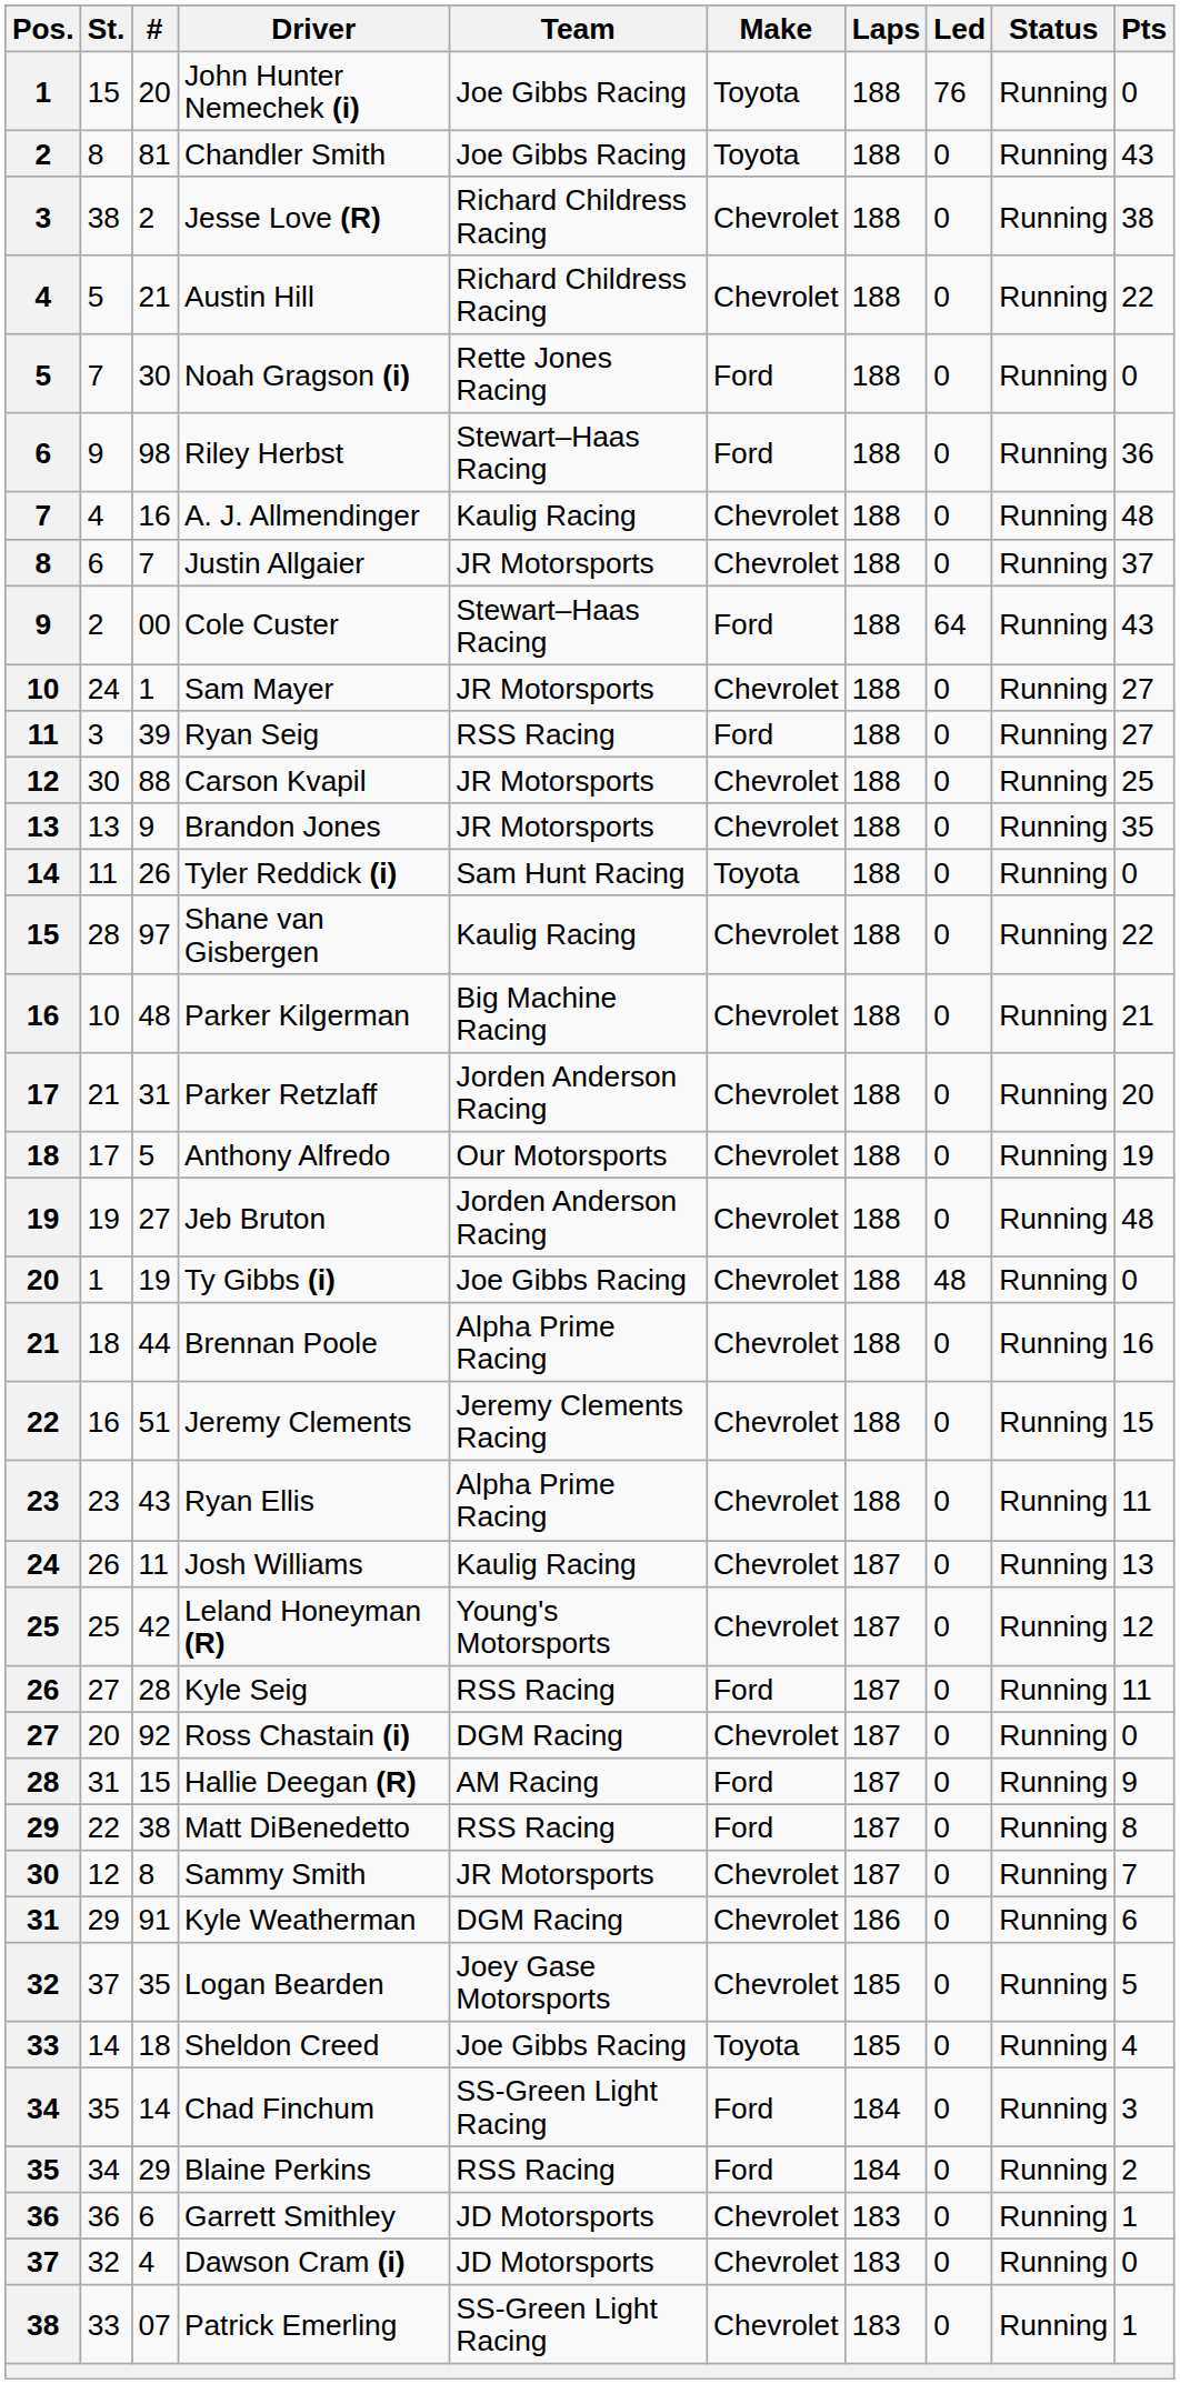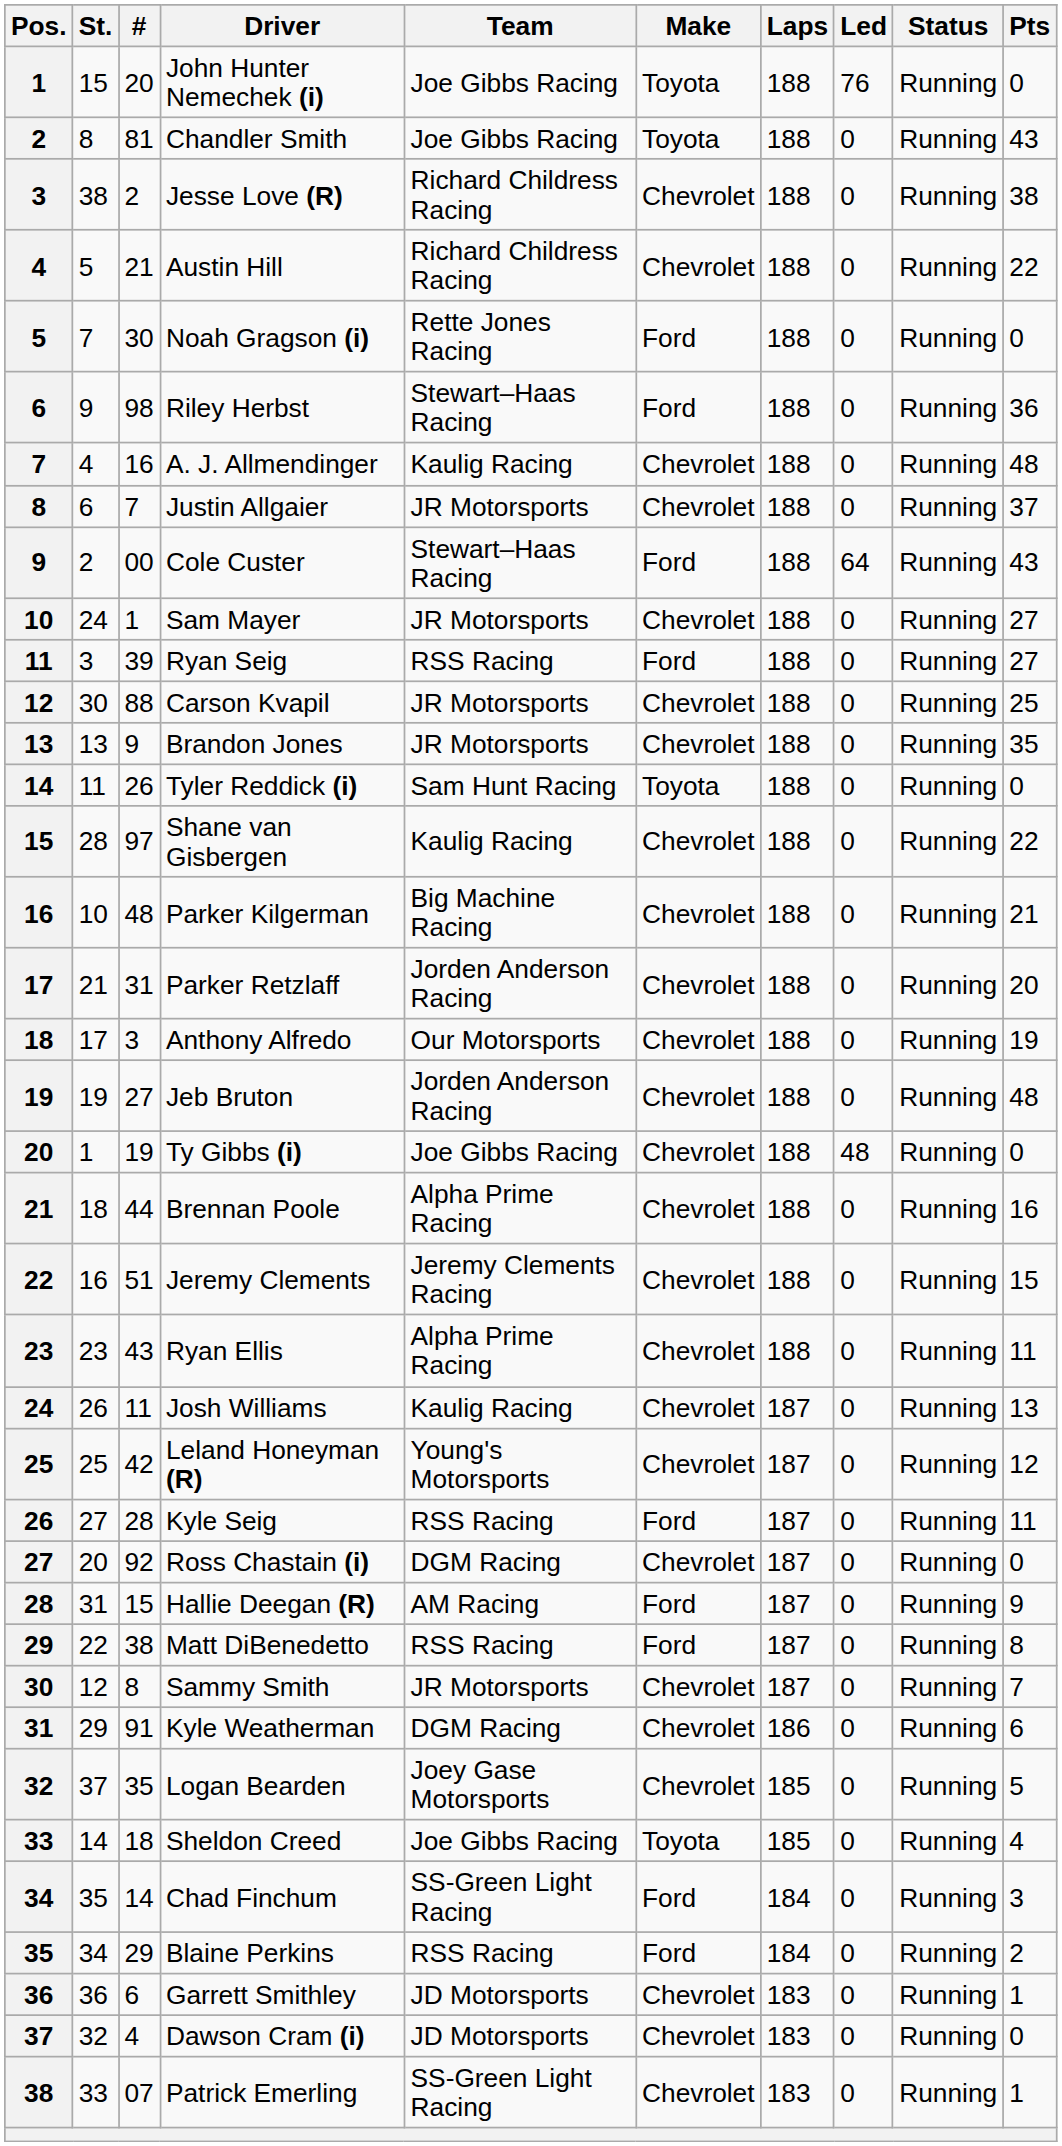 <table class="wikitable" style="font-size:95%">
 <tr>
 <th>Pos.</th>
 <th>St.</th>
 <th>#</th>
 <th>Driver</th>
 <th>Team</th>
 <th>Make</th>
 <th>Laps</th>
 <th>Led</th>
 <th>Status</th>
 <th>Pts</th>
 </tr>
 <tr>
 <th>1</th>
 <td>15</td>
 <td>20</td>
 <td>John Hunter Nemechek <strong>(i)</strong></td>
 <td>Joe Gibbs Racing</td>
 <td>Toyota</td>
 <td>188</td>
 <td>76</td>
 <td>Running</td>
 <td>0</td>
 </tr>
 <tr>
 <th>2</th>
 <td>8</td>
 <td>81</td>
 <td>Chandler Smith</td>
 <td>Joe Gibbs Racing</td>
 <td>Toyota</td>
 <td>188</td>
 <td>0</td>
 <td>Running</td>
 <td>43</td>
 </tr>
 <tr>
 <th>3</th>
 <td>38</td>
 <td>2</td>
 <td>Jesse Love <strong>(R)</strong></td>
 <td>Richard Childress Racing</td>
 <td>Chevrolet</td>
 <td>188</td>
 <td>0</td>
 <td>Running</td>
 <td>38</td>
 </tr>
 <tr>
 <th>4</th>
 <td>5</td>
 <td>21</td>
 <td>Austin Hill</td>
 <td>Richard Childress Racing</td>
 <td>Chevrolet</td>
 <td>188</td>
 <td>0</td>
 <td>Running</td>
 <td>22</td>
 </tr>
 <tr>
 <th>5</th>
 <td>7</td>
 <td>30</td>
 <td>Noah Gragson <strong>(i)</strong></td>
 <td>Rette Jones Racing</td>
 <td>Ford</td>
 <td>188</td>
 <td>0</td>
 <td>Running</td>
 <td>0</td>
 </tr>
 <tr>
 <th>6</th>
 <td>9</td>
 <td>98</td>
 <td>Riley Herbst</td>
 <td>Stewart–Haas Racing</td>
 <td>Ford</td>
 <td>188</td>
 <td>0</td>
 <td>Running</td>
 <td>36</td>
 </tr>
 <tr>
 <th>7</th>
 <td>4</td>
 <td>16</td>
 <td>A. J. Allmendinger</td>
 <td>Kaulig Racing</td>
 <td>Chevrolet</td>
 <td>188</td>
 <td>0</td>
 <td>Running</td>
 <td>48</td>
 </tr>
 <tr>
 <th>8</th>
 <td>6</td>
 <td>7</td>
 <td>Justin Allgaier</td>
 <td>JR Motorsports</td>
 <td>Chevrolet</td>
 <td>188</td>
 <td>0</td>
 <td>Running</td>
 <td>37</td>
 </tr>
 <tr>
 <th>9</th>
 <td>2</td>
 <td>00</td>
 <td>Cole Custer</td>
 <td>Stewart–Haas Racing</td>
 <td>Ford</td>
 <td>188</td>
 <td>64</td>
 <td>Running</td>
 <td>43</td>
 </tr>
 <tr>
 <th>10</th>
 <td>24</td>
 <td>1</td>
 <td>Sam Mayer</td>
 <td>JR Motorsports</td>
 <td>Chevrolet</td>
 <td>188</td>
 <td>0</td>
 <td>Running</td>
 <td>27</td>
 </tr>
 <tr>
 <th>11</th>
 <td>3</td>
 <td>39</td>
 <td>Ryan Seig</td>
 <td>RSS Racing</td>
 <td>Ford</td>
 <td>188</td>
 <td>0</td>
 <td>Running</td>
 <td>27</td>
 </tr>
 <tr>
 <th>12</th>
 <td>30</td>
 <td>88</td>
 <td>Carson Kvapil</td>
 <td>JR Motorsports</td>
 <td>Chevrolet</td>
 <td>188</td>
 <td>0</td>
 <td>Running</td>
 <td>25</td>
 </tr>
 <tr>
 <th>13</th>
 <td>13</td>
 <td>9</td>
 <td>Brandon Jones</td>
 <td>JR Motorsports</td>
 <td>Chevrolet</td>
 <td>188</td>
 <td>0</td>
 <td>Running</td>
 <td>35</td>
 </tr>
 <tr>
 <th>14</th>
 <td>11</td>
 <td>26</td>
 <td>Tyler Reddick <strong>(i)</strong></td>
 <td>Sam Hunt Racing</td>
 <td>Toyota</td>
 <td>188</td>
 <td>0</td>
 <td>Running</td>
 <td>0</td>
 </tr>
 <tr>
 <th>15</th>
 <td>28</td>
 <td>97</td>
 <td>Shane van Gisbergen</td>
 <td>Kaulig Racing</td>
 <td>Chevrolet</td>
 <td>188</td>
 <td>0</td>
 <td>Running</td>
 <td>22</td>
 </tr>
 <tr>
 <th>16</th>
 <td>10</td>
 <td>48</td>
 <td>Parker Kilgerman</td>
 <td>Big Machine Racing</td>
 <td>Chevrolet</td>
 <td>188</td>
 <td>0</td>
 <td>Running</td>
 <td>21</td>
 </tr>
 <tr>
 <th>17</th>
 <td>21</td>
 <td>31</td>
 <td>Parker Retzlaff</td>
 <td>Jorden Anderson Racing</td>
 <td>Chevrolet</td>
 <td>188</td>
 <td>0</td>
 <td>Running</td>
 <td>20</td>
 </tr>
 <tr>
 <th>18</th>
 <td>17</td>
-<td>5</td>
+<td>3</td>
 <td>Anthony Alfredo</td>
 <td>Our Motorsports</td>
 <td>Chevrolet</td>
 <td>188</td>
 <td>0</td>
 <td>Running</td>
 <td>19</td>
 </tr>
 <tr>
 <th>19</th>
 <td>19</td>
 <td>27</td>
 <td>Jeb Bruton</td>
 <td>Jorden Anderson Racing</td>
 <td>Chevrolet</td>
 <td>188</td>
 <td>0</td>
 <td>Running</td>
 <td>48</td>
 </tr>
 <tr>
 <th>20</th>
 <td>1</td>
 <td>19</td>
 <td>Ty Gibbs <strong>(i)</strong></td>
 <td>Joe Gibbs Racing</td>
 <td>Chevrolet</td>
 <td>188</td>
 <td>48</td>
 <td>Running</td>
 <td>0</td>
 </tr>
 <tr>
 <th>21</th>
 <td>18</td>
 <td>44</td>
 <td>Brennan Poole</td>
 <td>Alpha Prime Racing</td>
 <td>Chevrolet</td>
 <td>188</td>
 <td>0</td>
 <td>Running</td>
 <td>16</td>
 </tr>
 <tr>
 <th>22</th>
 <td>16</td>
 <td>51</td>
 <td>Jeremy Clements</td>
 <td>Jeremy Clements Racing</td>
 <td>Chevrolet</td>
 <td>188</td>
 <td>0</td>
 <td>Running</td>
 <td>15</td>
 </tr>
 <tr>
 <th>23</th>
 <td>23</td>
 <td>43</td>
 <td>Ryan Ellis</td>
 <td>Alpha Prime Racing</td>
 <td>Chevrolet</td>
 <td>188</td>
 <td>0</td>
 <td>Running</td>
 <td>11</td>
 </tr>
 <tr>
 <th>24</th>
 <td>26</td>
 <td>11</td>
 <td>Josh Williams</td>
 <td>Kaulig Racing</td>
 <td>Chevrolet</td>
 <td>187</td>
 <td>0</td>
 <td>Running</td>
 <td>13</td>
 </tr>
 <tr>
 <th>25</th>
 <td>25</td>
 <td>42</td>
 <td>Leland Honeyman <strong>(R)</strong></td>
 <td>Young's Motorsports</td>
 <td>Chevrolet</td>
 <td>187</td>
 <td>0</td>
 <td>Running</td>
 <td>12</td>
 </tr>
 <tr>
 <th>26</th>
 <td>27</td>
 <td>28</td>
 <td>Kyle Seig</td>
 <td>RSS Racing</td>
 <td>Ford</td>
 <td>187</td>
 <td>0</td>
 <td>Running</td>
 <td>11</td>
 </tr>
 <tr>
 <th>27</th>
 <td>20</td>
 <td>92</td>
 <td>Ross Chastain <strong>(i)</strong></td>
 <td>DGM Racing</td>
 <td>Chevrolet</td>
 <td>187</td>
 <td>0</td>
 <td>Running</td>
 <td>0</td>
 </tr>
 <tr>
 <th>28</th>
 <td>31</td>
 <td>15</td>
 <td>Hallie Deegan <strong>(R)</strong></td>
 <td>AM Racing</td>
 <td>Ford</td>
 <td>187</td>
 <td>0</td>
 <td>Running</td>
 <td>9</td>
 </tr>
 <tr>
 <th>29</th>
 <td>22</td>
 <td>38</td>
 <td>Matt DiBenedetto</td>
 <td>RSS Racing</td>
 <td>Ford</td>
 <td>187</td>
 <td>0</td>
 <td>Running</td>
 <td>8</td>
 </tr>
 <tr>
 <th>30</th>
 <td>12</td>
 <td>8</td>
 <td>Sammy Smith</td>
 <td>JR Motorsports</td>
 <td>Chevrolet</td>
 <td>187</td>
 <td>0</td>
 <td>Running</td>
 <td>7</td>
 </tr>
 <tr>
 <th>31</th>
 <td>29</td>
 <td>91</td>
 <td>Kyle Weatherman</td>
 <td>DGM Racing</td>
 <td>Chevrolet</td>
 <td>186</td>
 <td>0</td>
 <td>Running</td>
 <td>6</td>
 </tr>
 <tr>
 <th>32</th>
 <td>37</td>
 <td>35</td>
 <td>Logan Bearden</td>
 <td>Joey Gase Motorsports</td>
 <td>Chevrolet</td>
 <td>185</td>
 <td>0</td>
 <td>Running</td>
 <td>5</td>
 </tr>
 <tr>
 <th>33</th>
 <td>14</td>
 <td>18</td>
 <td>Sheldon Creed</td>
 <td>Joe Gibbs Racing</td>
 <td>Toyota</td>
 <td>185</td>
 <td>0</td>
 <td>Running</td>
 <td>4</td>
 </tr>
 <tr>
 <th>34</th>
 <td>35</td>
 <td>14</td>
 <td>Chad Finchum</td>
 <td>SS-Green Light Racing</td>
 <td>Ford</td>
 <td>184</td>
 <td>0</td>
 <td>Running</td>
 <td>3</td>
 </tr>
 <tr>
 <th>35</th>
 <td>34</td>
 <td>29</td>
 <td>Blaine Perkins</td>
 <td>RSS Racing</td>
 <td>Ford</td>
 <td>184</td>
 <td>0</td>
 <td>Running</td>
 <td>2</td>
 </tr>
 <tr>
 <th>36</th>
 <td>36</td>
 <td>6</td>
 <td>Garrett Smithley</td>
 <td>JD Motorsports</td>
 <td>Chevrolet</td>
 <td>183</td>
 <td>0</td>
 <td>Running</td>
 <td>1</td>
 </tr>
 <tr>
 <th>37</th>
 <td>32</td>
 <td>4</td>
 <td>Dawson Cram <strong>(i)</strong></td>
 <td>JD Motorsports</td>
 <td>Chevrolet</td>
 <td>183</td>
 <td>0</td>
 <td>Running</td>
 <td>0</td>
 </tr>
 <tr>
 <th>38</th>
 <td>33</td>
 <td>07</td>
 <td>Patrick Emerling</td>
 <td>SS-Green Light Racing</td>
 <td>Chevrolet</td>
 <td>183</td>
 <td>0</td>
 <td>Running</td>
 <td>1</td>
 </tr>
 <tr>
 <th colspan="10"></th>
 </tr>
 </table>
